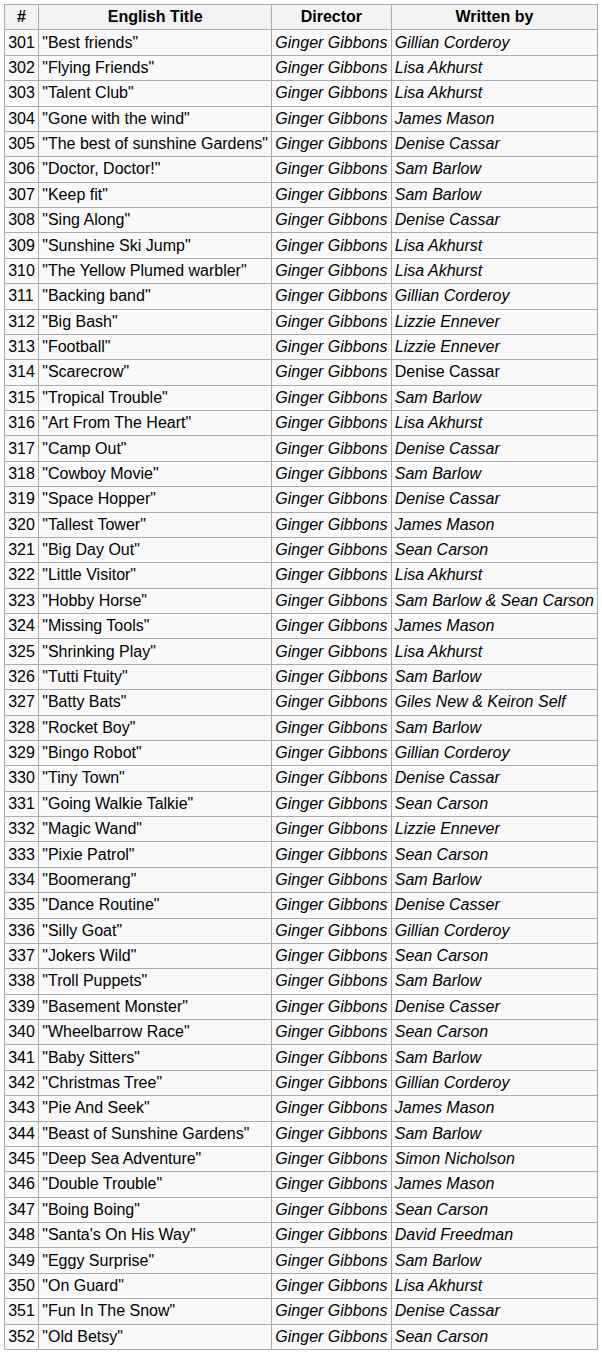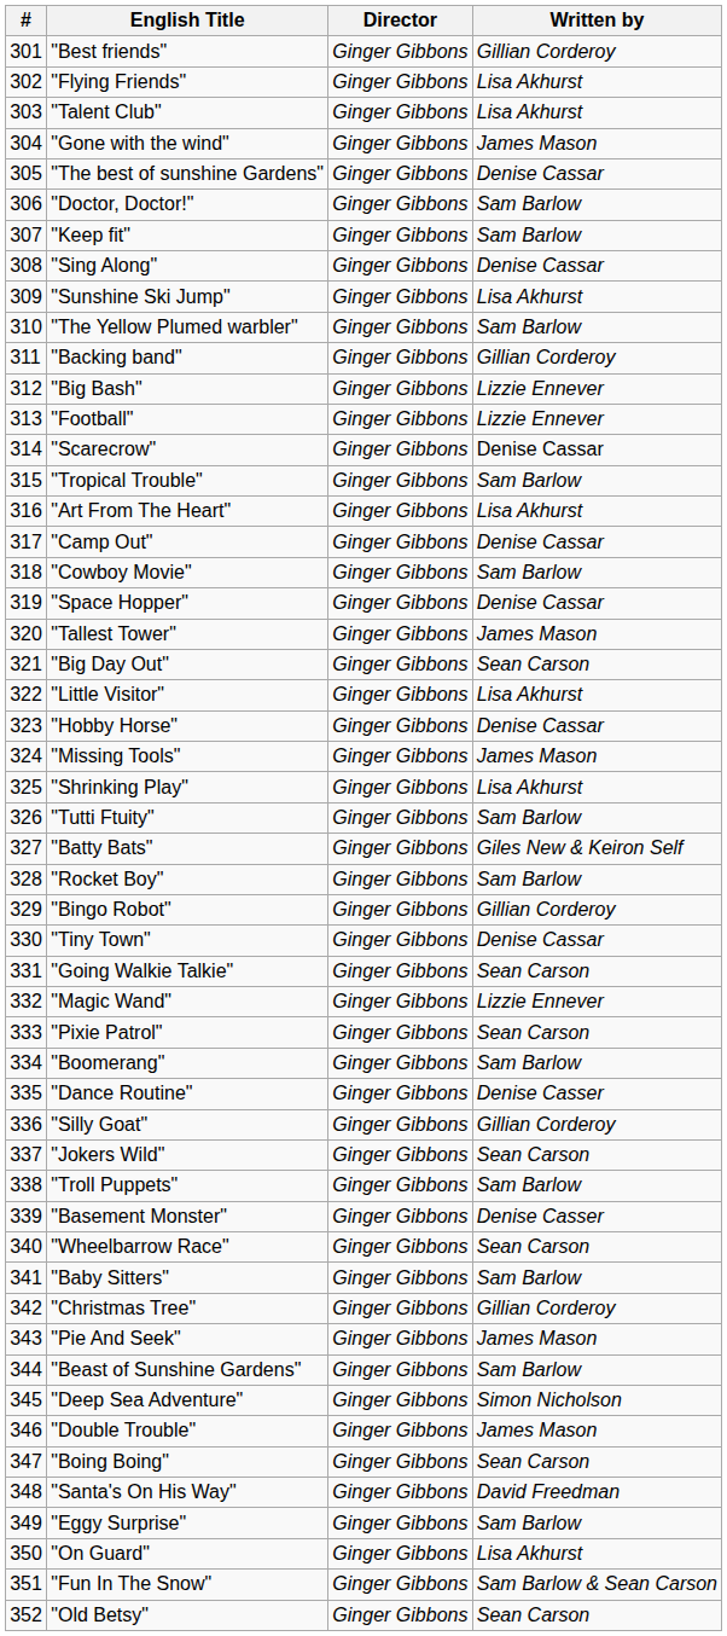 <table class="wikitable sortable">
 <tr>
 <th>#</th>
 <th>English Title</th>
 <th>Director</th>
 <th>Written by</th>
 </tr>
 <tr>
 <td>301</td>
 <td>"Best friends"</td>
 <td><em>Ginger Gibbons</em></td>
 <td><em>Gillian Corderoy</em></td>
 </tr>
 <tr>
 <td>302</td>
 <td>"Flying Friends"</td>
 <td><em>Ginger Gibbons</em></td>
 <td><em>Lisa Akhurst</em></td>
 </tr>
 <tr>
 <td>303</td>
 <td>"Talent Club"</td>
 <td><em>Ginger Gibbons</em></td>
 <td><em>Lisa Akhurst</em></td>
 </tr>
 <tr>
 <td>304</td>
 <td>"Gone with the wind"</td>
 <td><em>Ginger Gibbons</em></td>
 <td><em>James Mason</em></td>
 </tr>
 <tr>
 <td>305</td>
 <td>"The best of sunshine Gardens"</td>
 <td><em>Ginger Gibbons</em></td>
 <td><em>Denise Cassar</em></td>
 </tr>
 <tr>
 <td>306</td>
 <td>"Doctor, Doctor!"</td>
 <td><em>Ginger Gibbons</em></td>
 <td><em>Sam Barlow</em></td>
 </tr>
 <tr>
 <td>307</td>
 <td>"Keep fit"</td>
 <td><em>Ginger Gibbons</em></td>
 <td><em>Sam Barlow</em></td>
 </tr>
 <tr>
 <td>308</td>
 <td>"Sing Along"</td>
 <td><em>Ginger Gibbons</em></td>
 <td><em>Denise Cassar</em></td>
 </tr>
 <tr>
 <td>309</td>
 <td>"Sunshine Ski Jump"</td>
 <td><em>Ginger Gibbons</em></td>
 <td><em>Lisa Akhurst</em></td>
 </tr>
 <tr>
 <td>310</td>
 <td>"The Yellow Plumed warbler"</td>
 <td><em>Ginger Gibbons</em></td>
-<td><em>Lisa Akhurst</em></td>
+<td><em>Sam Barlow</em></td>
 </tr>
 <tr>
 <td>311</td>
 <td>"Backing band"</td>
 <td><em>Ginger Gibbons</em></td>
 <td><em>Gillian Corderoy</em></td>
 </tr>
 <tr>
 <td>312</td>
 <td>"Big Bash"</td>
 <td><em>Ginger Gibbons</em></td>
 <td><em>Lizzie Ennever</em></td>
 </tr>
 <tr>
 <td>313</td>
 <td>"Football"</td>
 <td><em>Ginger Gibbons</em></td>
 <td><em>Lizzie Ennever</em></td>
 </tr>
 <tr>
 <td>314</td>
 <td>"Scarecrow"</td>
 <td><em>Ginger Gibbons</em></td>
 <td>Denise Cassar</td>
 </tr>
 <tr>
 <td>315</td>
 <td>"Tropical Trouble"</td>
 <td><em>Ginger Gibbons</em></td>
 <td><em>Sam Barlow</em></td>
 </tr>
 <tr>
 <td>316</td>
 <td>"Art From The Heart"</td>
 <td><em>Ginger Gibbons</em></td>
 <td><em>Lisa Akhurst</em></td>
 </tr>
 <tr>
 <td>317</td>
 <td>"Camp Out"</td>
 <td><em>Ginger Gibbons</em></td>
 <td><em>Denise Cassar</em></td>
 </tr>
 <tr>
 <td>318</td>
 <td>"Cowboy Movie"</td>
 <td><em>Ginger Gibbons</em></td>
 <td><em>Sam Barlow</em></td>
 </tr>
 <tr>
 <td>319</td>
 <td>"Space Hopper"</td>
 <td><em>Ginger Gibbons</em></td>
 <td><em>Denise Cassar</em></td>
 </tr>
 <tr>
 <td>320</td>
 <td>"Tallest Tower"</td>
 <td><em>Ginger Gibbons</em></td>
 <td><em>James Mason</em></td>
 </tr>
 <tr>
 <td>321</td>
 <td>"Big Day Out"</td>
 <td><em>Ginger Gibbons</em></td>
 <td><em>Sean Carson</em></td>
 </tr>
 <tr>
 <td>322</td>
 <td>"Little Visitor"</td>
 <td><em>Ginger Gibbons</em></td>
 <td><em>Lisa Akhurst</em></td>
 </tr>
 <tr>
 <td>323</td>
 <td>"Hobby Horse"</td>
 <td><em>Ginger Gibbons</em></td>
-<td><em>Sam Barlow & Sean Carson</em></td>
+<td><em>Denise Cassar</em></td>
 </tr>
 <tr>
 <td>324</td>
 <td>"Missing Tools"</td>
 <td><em>Ginger Gibbons</em></td>
 <td><em>James Mason</em></td>
 </tr>
 <tr>
 <td>325</td>
 <td>"Shrinking Play"</td>
 <td><em>Ginger Gibbons</em></td>
 <td><em>Lisa Akhurst</em></td>
 </tr>
 <tr>
 <td>326</td>
 <td>"Tutti Ftuity"</td>
 <td><em>Ginger Gibbons</em></td>
 <td><em>Sam Barlow</em></td>
 </tr>
 <tr>
 <td>327</td>
 <td>"Batty Bats"</td>
 <td><em>Ginger Gibbons</em></td>
 <td><em>Giles New & Keiron Self</em></td>
 </tr>
 <tr>
 <td>328</td>
 <td>"Rocket Boy"</td>
 <td><em>Ginger Gibbons</em></td>
 <td><em>Sam Barlow</em></td>
 </tr>
 <tr>
 <td>329</td>
 <td>"Bingo Robot"</td>
 <td><em>Ginger Gibbons</em></td>
 <td><em>Gillian Corderoy</em></td>
 </tr>
 <tr>
 <td>330</td>
 <td>"Tiny Town"</td>
 <td><em>Ginger Gibbons</em></td>
 <td><em>Denise Cassar</em></td>
 </tr>
 <tr>
 <td>331</td>
 <td>"Going Walkie Talkie"</td>
 <td><em>Ginger Gibbons</em></td>
 <td><em>Sean Carson</em></td>
 </tr>
 <tr>
 <td>332</td>
 <td>"Magic Wand"</td>
 <td><em>Ginger Gibbons</em></td>
 <td><em>Lizzie Ennever</em></td>
 </tr>
 <tr>
 <td>333</td>
 <td>"Pixie Patrol"</td>
 <td><em>Ginger Gibbons</em></td>
 <td><em>Sean Carson</em></td>
 </tr>
 <tr>
 <td>334</td>
 <td>"Boomerang"</td>
 <td><em>Ginger Gibbons</em></td>
 <td><em>Sam Barlow</em></td>
 </tr>
 <tr>
 <td>335</td>
 <td>"Dance Routine"</td>
 <td><em>Ginger Gibbons</em></td>
 <td><em>Denise Casser</em></td>
 </tr>
 <tr>
 <td>336</td>
 <td>"Silly Goat"</td>
 <td><em>Ginger Gibbons</em></td>
 <td><em>Gillian Corderoy</em></td>
 </tr>
 <tr>
 <td>337</td>
 <td>"Jokers Wild"</td>
 <td><em>Ginger Gibbons</em></td>
 <td><em>Sean Carson</em></td>
 </tr>
 <tr>
 <td>338</td>
 <td>"Troll Puppets"</td>
 <td><em>Ginger Gibbons</em></td>
 <td><em>Sam Barlow</em></td>
 </tr>
 <tr>
 <td>339</td>
 <td>"Basement Monster"</td>
 <td><em>Ginger Gibbons</em></td>
 <td><em>Denise Casser</em></td>
 </tr>
 <tr>
 <td>340</td>
 <td>"Wheelbarrow Race"</td>
 <td><em>Ginger Gibbons</em></td>
 <td><em>Sean Carson</em></td>
 </tr>
 <tr>
 <td>341</td>
 <td>"Baby Sitters"</td>
 <td><em>Ginger Gibbons</em></td>
 <td><em>Sam Barlow</em></td>
 </tr>
 <tr>
 <td>342</td>
 <td>"Christmas Tree"</td>
 <td><em>Ginger Gibbons</em></td>
 <td><em>Gillian Corderoy</em></td>
 </tr>
 <tr>
 <td>343</td>
 <td>"Pie And Seek"</td>
 <td><em>Ginger Gibbons</em></td>
 <td><em>James Mason</em></td>
 </tr>
 <tr>
 <td>344</td>
 <td>"Beast of Sunshine Gardens"</td>
 <td><em>Ginger Gibbons</em></td>
 <td><em>Sam Barlow</em></td>
 </tr>
 <tr>
 <td>345</td>
 <td>"Deep Sea Adventure"</td>
 <td><em>Ginger Gibbons</em></td>
 <td><em>Simon Nicholson</em></td>
 </tr>
 <tr>
 <td>346</td>
 <td>"Double Trouble"</td>
 <td><em>Ginger Gibbons</em></td>
 <td><em>James Mason</em></td>
 </tr>
 <tr>
 <td>347</td>
 <td>"Boing Boing"</td>
 <td><em>Ginger Gibbons</em></td>
 <td><em>Sean Carson</em></td>
 </tr>
 <tr>
 <td>348</td>
 <td>"Santa's On His Way"</td>
 <td><em>Ginger Gibbons</em></td>
 <td><em>David Freedman</em></td>
 </tr>
 <tr>
 <td>349</td>
 <td>"Eggy Surprise"</td>
 <td><em>Ginger Gibbons</em></td>
 <td><em>Sam Barlow</em></td>
 </tr>
 <tr>
 <td>350</td>
 <td>"On Guard"</td>
 <td><em>Ginger Gibbons</em></td>
 <td><em>Lisa Akhurst</em></td>
 </tr>
 <tr>
 <td>351</td>
 <td>"Fun In The Snow"</td>
 <td><em>Ginger Gibbons</em></td>
-<td><em>Denise Cassar</em></td>
+<td><em>Sam Barlow & Sean Carson</em></td>
 </tr>
 <tr>
 <td>352</td>
 <td>"Old Betsy"</td>
 <td><em>Ginger Gibbons</em></td>
 <td><em>Sean Carson</em></td>
 </tr>
 </table>
